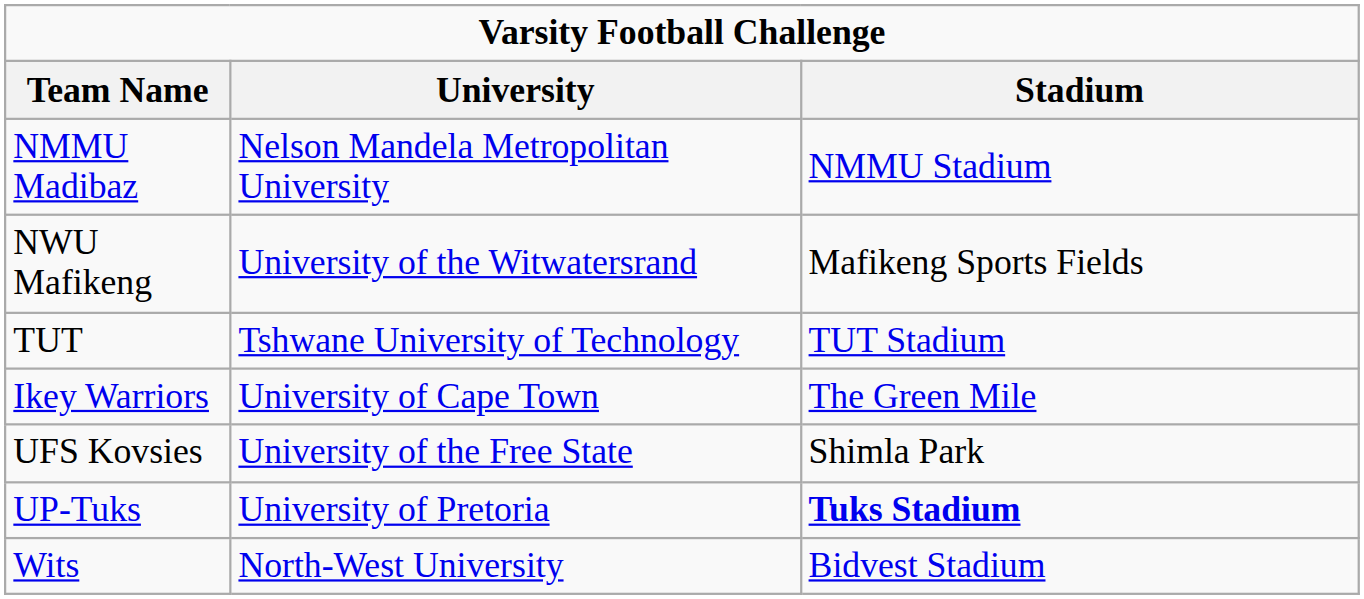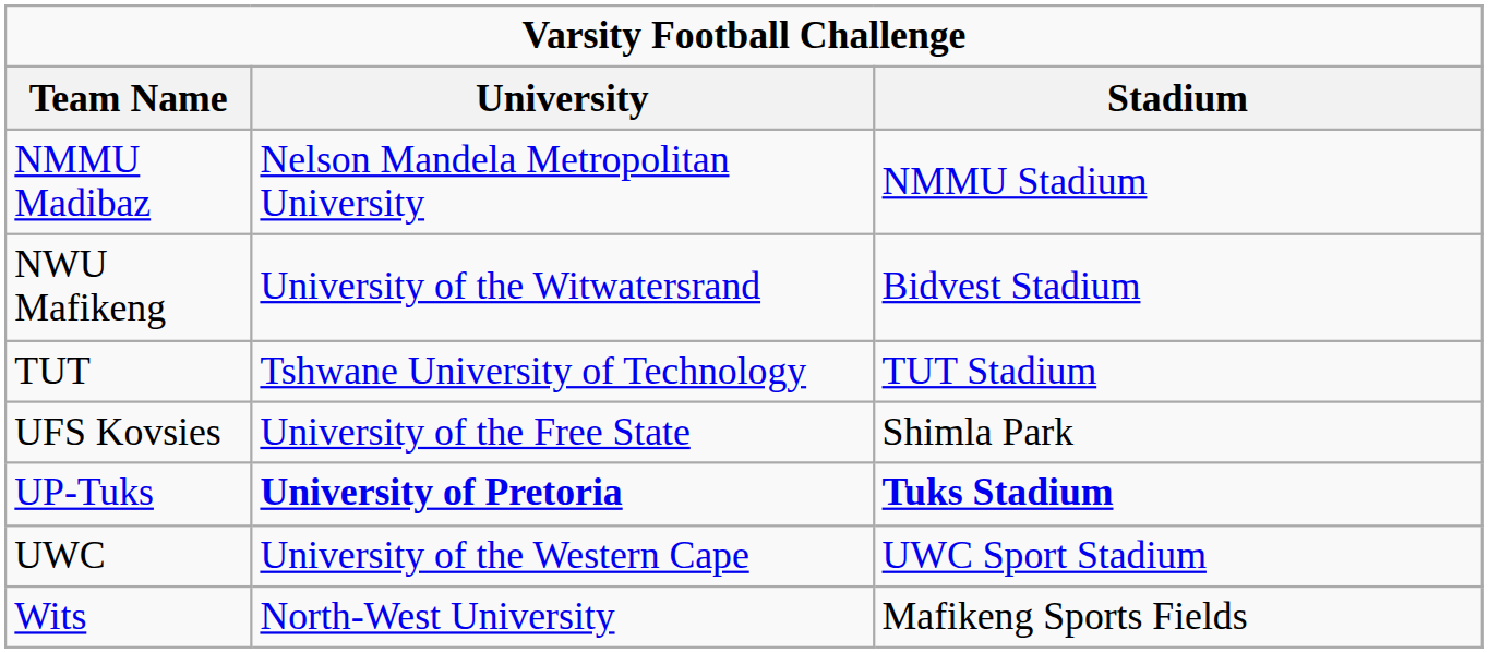 <table class="wikitable">
 <tr>
 <td colspan=3 align=center><strong>Varsity Football Challenge</strong></td>
 </tr>
 <tr>
 <th width="100">Team Name</th>
 <th width="280">University</th>
 <th width="280">Stadium</th>
 </tr>
 <tr>
 <td><a href='#'>NMMU Madibaz</a></td>
 <td><a href='#'>Nelson Mandela Metropolitan University</a></td>
 <td><a href='#'>NMMU Stadium</a></td>
 </tr>
 <tr>
 <td>NWU Mafikeng</td>
 <td><a href='#'>University of the Witwatersrand</a></td>
-<td>Mafikeng Sports Fields</td>
+<td><a href='#'>Bidvest Stadium</a></td>
 </tr>
 <tr>
 <td>TUT</td>
 <td><a href='#'>Tshwane University of Technology</a></td>
 <td><a href='#'>TUT Stadium</a></td>
-</tr>
-<tr>
-<td><a href='#'>Ikey Warriors</a></td>
-<td><a href='#'>University of Cape Town</a></td>
-<td><a href='#'>The Green Mile</a></td>
 </tr>
 <tr>
 <td>UFS Kovsies</td>
 <td><a href='#'>University of the Free State</a></td>
 <td>Shimla Park</td>
 </tr>
 <tr>
 <td><a href='#'>UP-Tuks</a></td>
-<td><a href='#'>University of Pretoria</a></td>
+<td><strong><a href='#'>University of Pretoria</a></strong></td>
 <td><strong><a href='#'>Tuks Stadium</a></strong></td>
+</tr>
+<tr>
+<td>UWC</td>
+<td><a href='#'>University of the Western Cape</a></td>
+<td><a href='#'>UWC Sport Stadium</a></td>
 </tr>
 <tr>
 <td><a href='#'>Wits</a></td>
 <td><a href='#'>North-West University</a></td>
-<td><a href='#'>Bidvest Stadium</a></td>
+<td>Mafikeng Sports Fields</td>
 </tr>
 </table>
